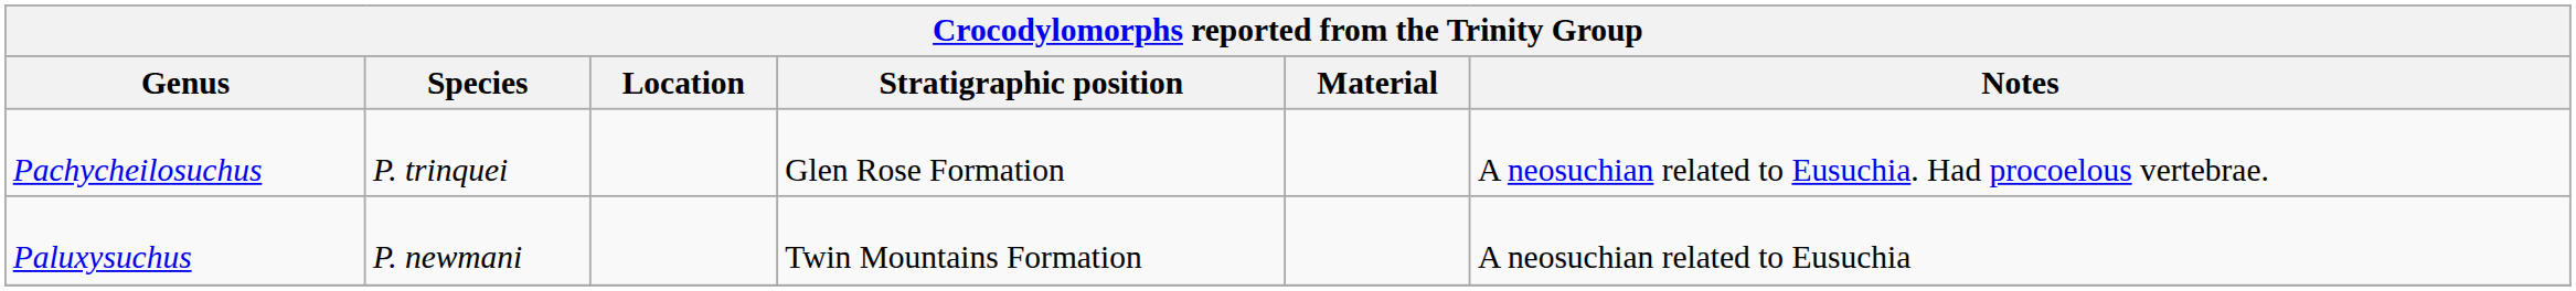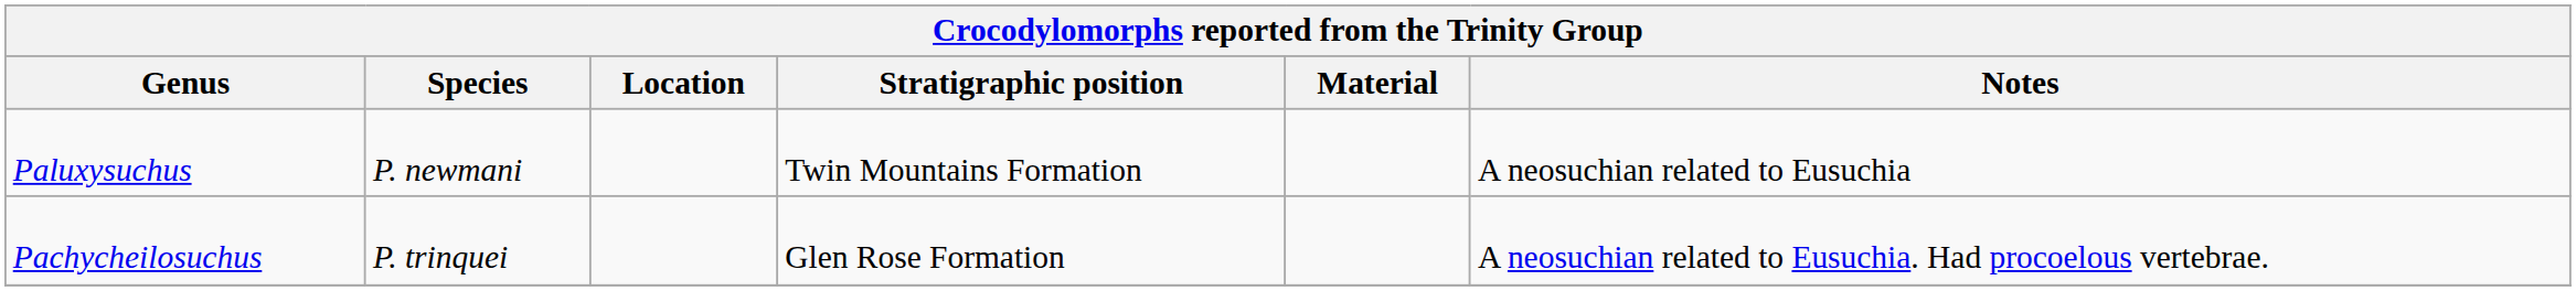 <table class="wikitable" align="center" width="100%">
 <tr>
 <th colspan="6" align="center"><strong><a href='#'>Crocodylomorphs</a> reported from the Trinity Group</strong></th>
 </tr>
 <tr>
 <th>Genus</th>
 <th>Species</th>
 <th>Location</th>
 <th>Stratigraphic position</th>
 <th>Material</th>
 <th>Notes</th>
 </tr>
 <tr>
+<td><br><em><a href='#'>Paluxysuchus</a></em></td>
+<td><br><em>P. newmani</em></td>
+<td></td>
+<td><br>Twin Mountains Formation</td>
+<td></td>
+<td><br>A neosuchian related to Eusuchia</td>
+</tr>
+<tr>
 <td><br><em><a href='#'>Pachycheilosuchus</a></em></td>
 <td><br><em>P. trinquei</em></td>
 <td></td>
 <td><br>Glen Rose Formation</td>
 <td></td>
 <td><br>A <a href='#'>neosuchian</a> related to <a href='#'>Eusuchia</a>. Had <a href='#'>procoelous</a> vertebrae.</td>
 </tr>
 <tr>
-<td><br><em><a href='#'>Paluxysuchus</a></em></td>
-<td><br><em>P. newmani</em></td>
-<td></td>
-<td><br>Twin Mountains Formation</td>
-<td></td>
-<td><br>A neosuchian related to Eusuchia</td>
-</tr>
-<tr>
 </tr>
 </table>
